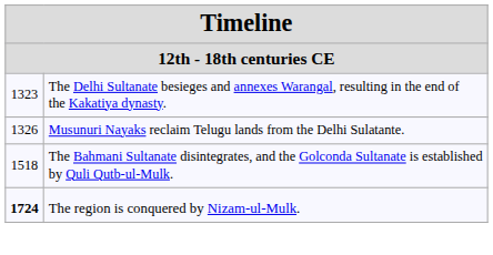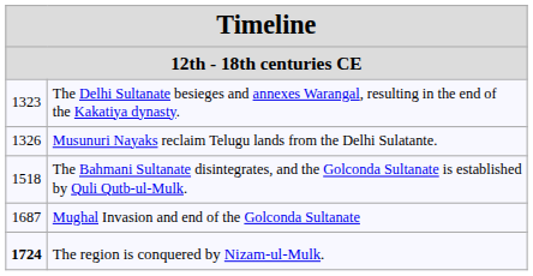 <table border="1" cellpadding="4" cellspacing="0" style="float:right; margin:0.5em 0 1em 1em; background:#F8F8FF; border:1px #aaa solid; border-collapse:collapse; font-size:95%;">
 <tr>
 <th colspan="2" style="background:#DCDCDC; text-align:center;"><big><big>Timeline</big></big></th>
 </tr>
 <tr>
 <th colspan="2" style="background:#DCDCDC; text-align:center;">12th - 18th centuries CE</th>
 </tr>
 <tr>
 <td style="font-size:80%; text-align:center;">1323</td>
 <td style="font-size: 80%;">The <a href='#'>Delhi Sultanate</a> besieges and <a href='#'>annexes Warangal</a>, resulting in the end of<br>the <a href='#'>Kakatiya dynasty</a>.</td>
 </tr>
 <tr>
 <td style="font-size:80%; text-align:center;">1326</td>
 <td style="font-size: 80%;"><a href='#'>Musunuri Nayaks</a> reclaim Telugu lands from the Delhi Sulatante.</td>
 </tr>
 <tr>
 <td style="font-size:80%; text-align:center;">1518</td>
 <td style="font-size: 80%;">The <a href='#'>Bahmani Sultanate</a> disintegrates, and the <a href='#'>Golconda Sultanate</a> is established<br>by <a href='#'>Quli Qutb-ul-Mulk</a>.</td>
 </tr>
 <tr>
+<td style="font-size:80%; text-align:center;">1687</td>
+<td style="font-size: 80%;"><a href='#'>Mughal</a> Invasion and end of the <a href='#'>Golconda Sultanate</a></td>
+</tr>
+<tr>
 <td><strong><sub>1724</sub></strong></td>
 <td><sub>The region is conquered by <a href='#'>Nizam-ul-Mulk</a>.</sub></td>
 </tr>
 </table>
